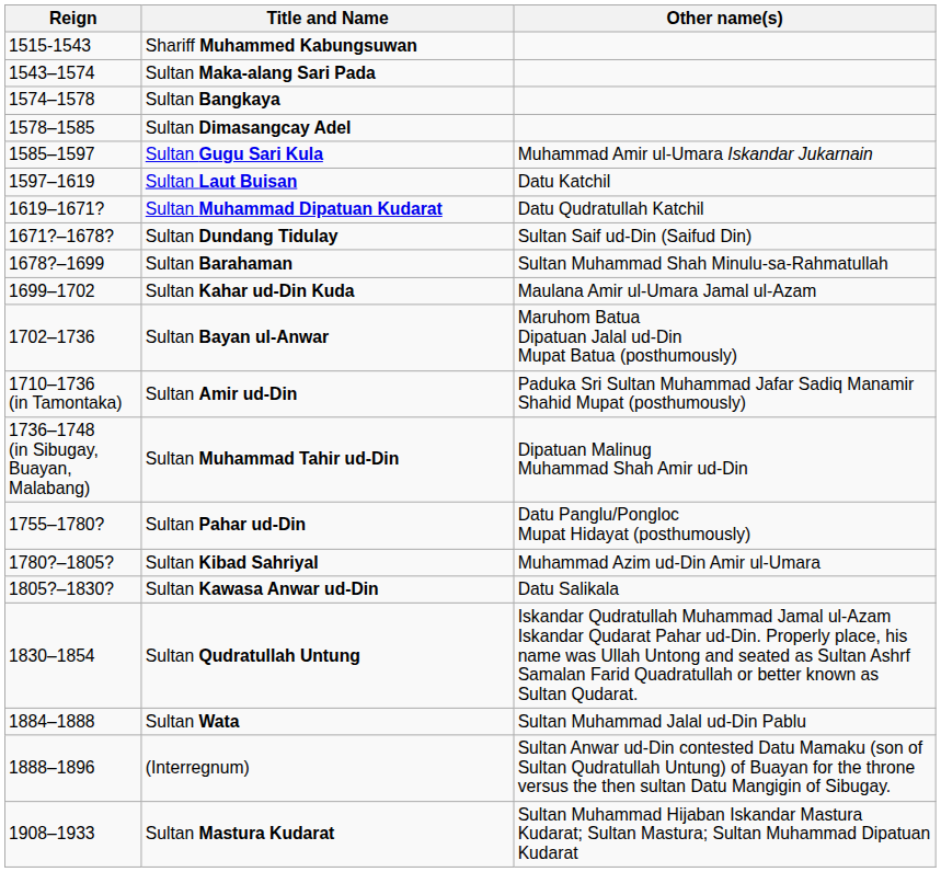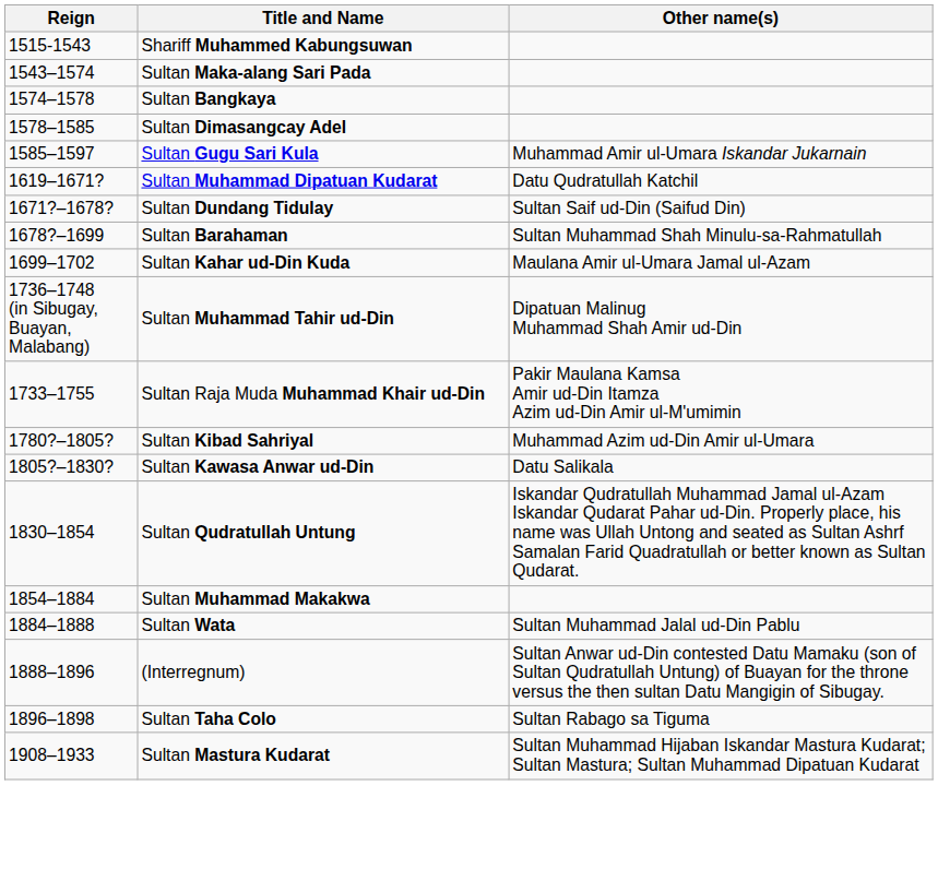 <table class="wikitable">
 <tr>
 <th>Reign</th>
 <th width = 40%>Title and Name</th>
 <th>Other name(s)</th>
 </tr>
 <tr>
 <td>1515-1543</td>
 <td>Shariff <strong>Muhammed Kabungsuwan</strong></td>
 <td></td>
 </tr>
 <tr>
 <td>1543–1574</td>
 <td>Sultan <strong>Maka-alang Sari Pada</strong></td>
 <td></td>
 </tr>
 <tr>
 <td>1574–1578</td>
 <td>Sultan <strong>Bangkaya</strong></td>
 <td></td>
 </tr>
 <tr>
 <td>1578–1585</td>
 <td>Sultan <strong>Dimasangcay Adel</strong></td>
 <td></td>
 </tr>
 <tr>
 <td>1585–1597</td>
 <td><a href='#'>Sultan <strong>Gugu Sari Kula</strong></a></td>
 <td>Muhammad Amir ul-Umara <em>Iskandar Jukarnain</em></td>
 </tr>
 <tr>
-<td>1597–1619</td>
-<td><a href='#'>Sultan <strong>Laut Buisan</strong></a></td>
-<td>Datu Katchil</td>
-</tr>
-<tr>
 <td>1619–1671?</td>
 <td><a href='#'>Sultan <strong>Muhammad Dipatuan Kudarat</strong></a></td>
 <td>Datu Qudratullah Katchil</td>
 </tr>
 <tr>
 <td>1671?–1678?</td>
 <td>Sultan <strong>Dundang Tidulay</strong></td>
 <td>Sultan Saif ud-Din (Saifud Din)</td>
 </tr>
 <tr>
 <td>1678?–1699</td>
 <td>Sultan <strong>Barahaman</strong></td>
 <td>Sultan Muhammad Shah Minulu-sa-Rahmatullah</td>
 </tr>
 <tr>
 <td>1699–1702</td>
 <td>Sultan <strong>Kahar ud-Din Kuda</strong></td>
 <td>Maulana Amir ul-Umara Jamal ul-Azam</td>
 </tr>
 <tr>
-<td>1702–1736</td>
-<td>Sultan <strong>Bayan ul-Anwar</strong></td>
-<td>Maruhom Batua<br>Dipatuan Jalal ud-Din<br>Mupat Batua (posthumously)</td>
-</tr>
-<tr>
-<td>1710–1736<br>(in Tamontaka)</td>
-<td>Sultan <strong>Amir ud-Din</strong></td>
-<td>Paduka Sri Sultan Muhammad Jafar Sadiq Manamir<br>Shahid Mupat (posthumously)</td>
-</tr>
-<tr>
 <td>1736–1748<br>(in Sibugay, Buayan, Malabang)</td>
 <td>Sultan <strong>Muhammad Tahir ud-Din</strong></td>
 <td>Dipatuan Malinug<br>Muhammad Shah Amir ud-Din</td>
 </tr>
 <tr>
-<td>1755–1780?</td>
-<td>Sultan <strong>Pahar ud-Din</strong></td>
-<td>Datu Panglu/Pongloc<br>Mupat Hidayat (posthumously)</td>
+<td>1733–1755<br></td>
+<td>Sultan Raja Muda <strong>Muhammad Khair ud-Din</strong></td>
+<td>Pakir Maulana Kamsa<br>Amir ud-Din Itamza<br>Azim ud-Din Amir ul-M'umimin</td>
 </tr>
 <tr>
 <td>1780?–1805?</td>
 <td>Sultan <strong>Kibad Sahriyal</strong></td>
 <td>Muhammad Azim ud-Din Amir ul-Umara</td>
 </tr>
 <tr>
 <td>1805?–1830?</td>
 <td>Sultan <strong>Kawasa Anwar ud-Din</strong></td>
 <td>Datu Salikala</td>
 </tr>
 <tr>
 <td>1830–1854</td>
 <td>Sultan <strong>Qudratullah Untung</strong></td>
 <td>Iskandar Qudratullah Muhammad Jamal ul-Azam<br>Iskandar Qudarat Pahar ud-Din. Properly place, his name was Ullah Untong and seated as Sultan Ashrf Samalan Farid Quadratullah or better known as Sultan Qudarat.</td>
 </tr>
 <tr>
+<td>1854–1884</td>
+<td>Sultan <strong>Muhammad Makakwa</strong></td>
+<td></td>
+</tr>
+<tr>
 <td>1884–1888</td>
 <td>Sultan <strong>Wata</strong></td>
 <td>Sultan Muhammad Jalal ud-Din Pablu</td>
 </tr>
 <tr>
 <td>1888–1896</td>
 <td>(Interregnum)</td>
 <td>Sultan Anwar ud-Din contested Datu Mamaku (son of Sultan Qudratullah Untung) of Buayan for the throne versus the then sultan Datu Mangigin of Sibugay.</td>
 </tr>
 <tr>
+<td>1896–1898</td>
+<td>Sultan <strong>Taha Colo</strong></td>
+<td>Sultan Rabago sa Tiguma</td>
+</tr>
+<tr>
 <td>1908–1933</td>
 <td>Sultan <strong>Mastura Kudarat</strong></td>
 <td>Sultan Muhammad Hijaban Iskandar Mastura Kudarat; Sultan Mastura; Sultan Muhammad Dipatuan Kudarat</td>
 </tr>
 </table>
